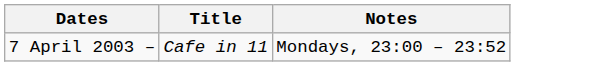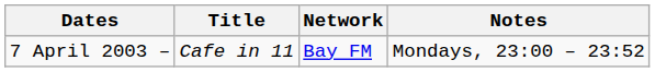 <table class="wikitable">
 <tr>
 <th>Dates</th>
 <th>Title</th>
+<th>Network</th>
 <th>Notes</th>
 </tr>
 <tr>
 <td>7 April 2003 –</td>
 <td><em>Cafe in 11</em></td>
+<td><a href='#'>Bay FM</a></td>
 <td>Mondays, 23:00 – 23:52</td>
 </tr>
 </table>
